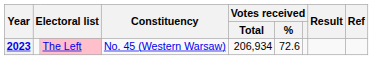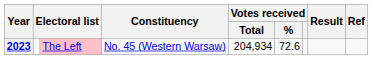 <table class="wikitable" style="font-size: 90%;">
 <tr>
 <th rowspan="2">Year</th>
 <th rowspan="2" colspan="2">Electoral list</th>
 <th rowspan="2">Constituency</th>
 <th colspan="3">Votes received</th>
 <th rowspan="2">Result</th>
 <th rowspan="2">Ref</th>
 </tr>
 <tr>
 <th>Total</th>
 <th>%</th>
 <th></th>
 </tr>
 <tr>
 <th><a href='#'>2023</a></th>
 <td></td>
 <td style="background: pink;"><a href='#'>The Left</a></td>
 <td><a href='#'>No. 45 (Western Warsaw)</a></td>
-<td style="text-align: right;">206,934</td>
+<td style="text-align: right;">204,934</td>
 <td style="text-align: right;">72.6</td>
 <td></td>
 <td></td>
 <td></td>
 </tr>
 </table>
